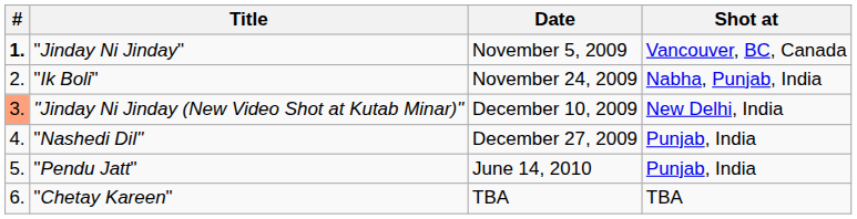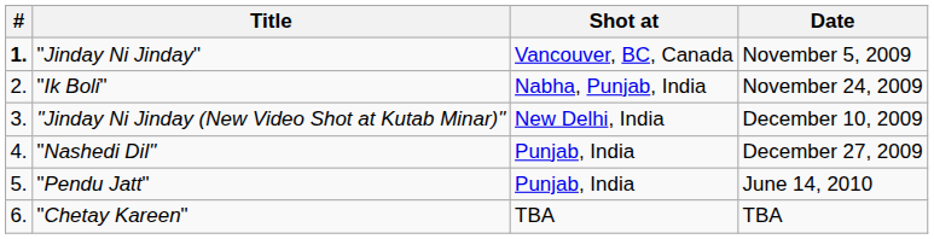 <table class="wikitable">
 <tr>
 <th>#</th>
 <th>Title</th>
+<th>Shot at</th>
 <th>Date</th>
-<th>Shot at</th>
 </tr>
 <tr>
 <td><strong>1.</strong></td>
 <td>"<em>Jinday Ni Jinday</em>"</td>
+<td><a href='#'>Vancouver</a>, <a href='#'>BC</a>, Canada</td>
 <td>November 5, 2009</td>
-<td><a href='#'>Vancouver</a>, <a href='#'>BC</a>, Canada</td>
 </tr>
 <tr>
 <td>2.</td>
 <td>"<em>Ik Boli</em>"</td>
+<td><a href='#'>Nabha</a>, <a href='#'>Punjab</a>, India</td>
 <td>November 24, 2009</td>
-<td><a href='#'>Nabha</a>, <a href='#'>Punjab</a>, India</td>
 </tr>
 <tr>
-<td style="background: lightsalmon;">3.</td>
+<td>3.</td>
 <td><em>"Jinday Ni Jinday (New Video Shot at Kutab Minar)"</em></td>
+<td><a href='#'>New Delhi</a>, India</td>
 <td>December 10, 2009</td>
-<td><a href='#'>New Delhi</a>, India</td>
 </tr>
 <tr>
 <td>4.</td>
 <td>"<em>Nashedi Dil"</em></td>
+<td><a href='#'>Punjab</a>, India</td>
 <td>December 27, 2009</td>
-<td><a href='#'>Punjab</a>, India</td>
 </tr>
 <tr>
 <td>5.</td>
 <td>"<em>Pendu Jatt</em>"</td>
+<td><a href='#'>Punjab</a>, India</td>
 <td>June 14, 2010</td>
-<td><a href='#'>Punjab</a>, India</td>
 </tr>
 <tr>
 <td>6.</td>
 <td>"<em>Chetay Kareen</em>"</td>
 <td>TBA</td>
 <td>TBA</td>
 </tr>
 </table>
